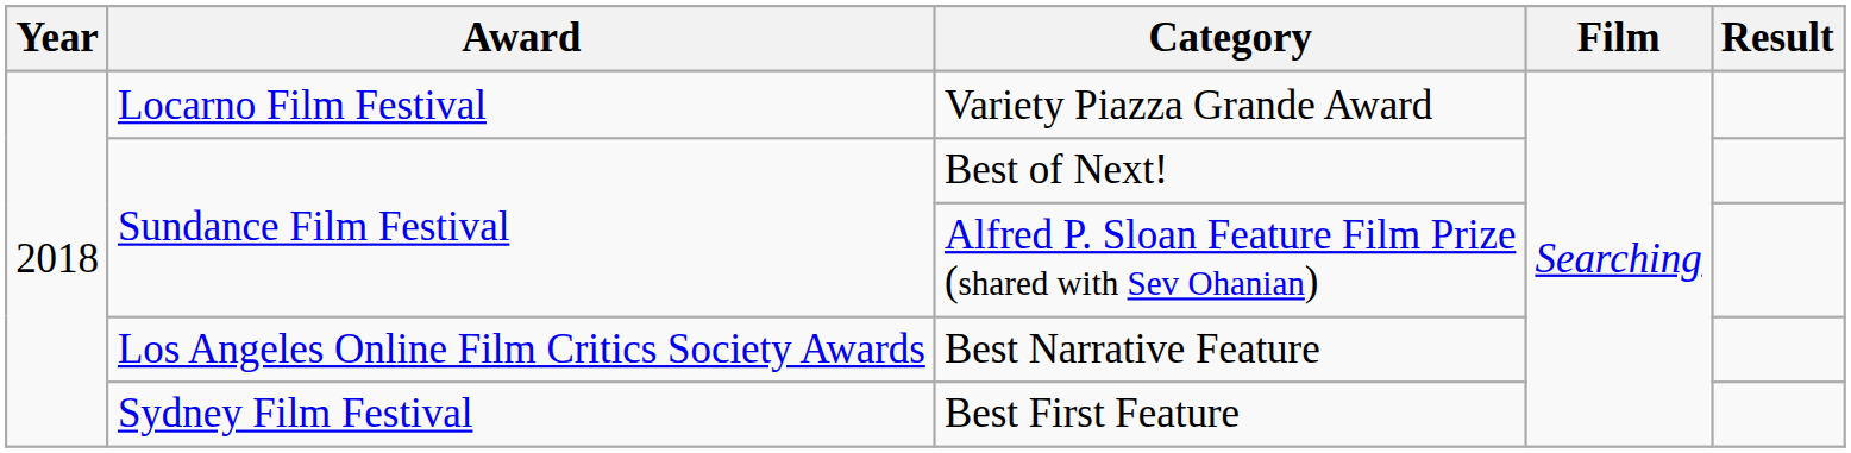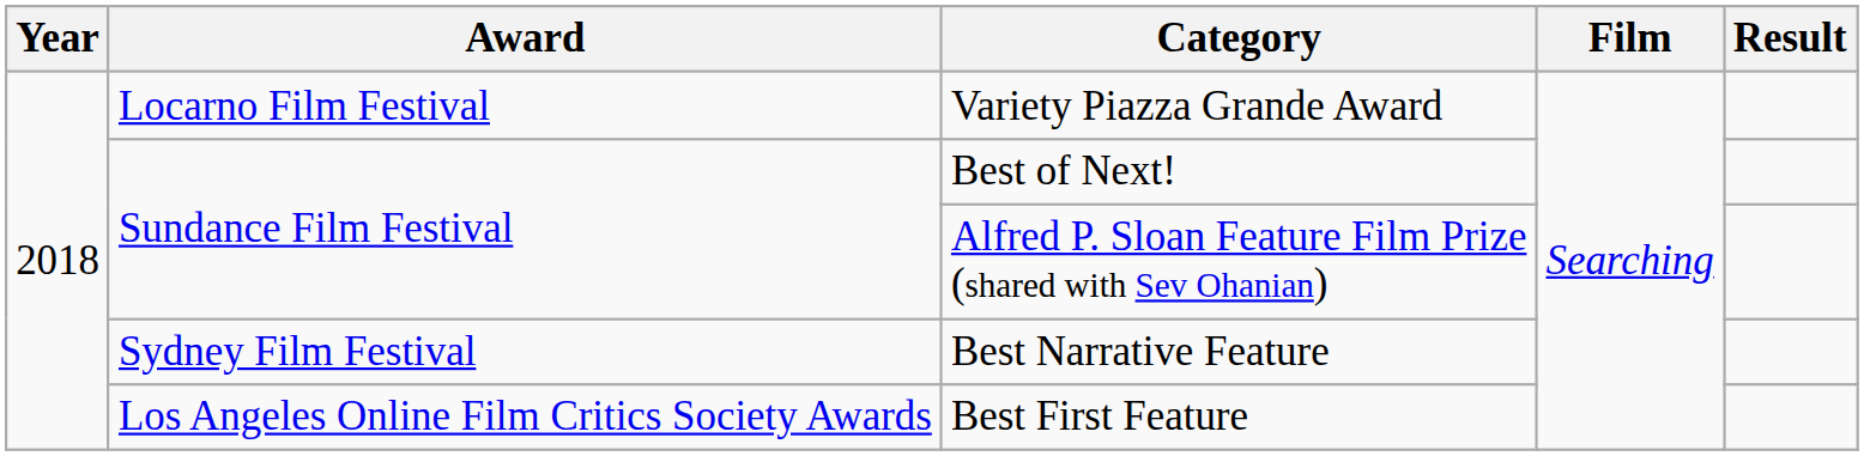 <table class="wikitable">
 <tr>
 <th>Year</th>
 <th>Award</th>
 <th>Category</th>
 <th>Film</th>
 <th>Result</th>
 </tr>
 <tr>
 <td rowspan="5">2018</td>
 <td><a href='#'>Locarno Film Festival</a></td>
 <td>Variety Piazza Grande Award</td>
 <td rowspan="5"><em><a href='#'>Searching</a></em></td>
 <td></td>
 </tr>
 <tr>
 <td rowspan=2><a href='#'>Sundance Film Festival</a></td>
 <td>Best of Next!</td>
 <td></td>
 </tr>
 <tr>
 <td><a href='#'>Alfred P. Sloan Feature Film Prize</a><br>(<small>shared with <a href='#'>Sev Ohanian</a></small>)</td>
 <td></td>
 </tr>
 <tr>
-<td><a href='#'>Los Angeles Online Film Critics Society Awards</a></td>
+<td><a href='#'>Sydney Film Festival</a></td>
 <td>Best Narrative Feature</td>
 <td></td>
 </tr>
 <tr>
-<td><a href='#'>Sydney Film Festival</a></td>
+<td><a href='#'>Los Angeles Online Film Critics Society Awards</a></td>
 <td>Best First Feature</td>
 <td></td>
 </tr>
 </table>
